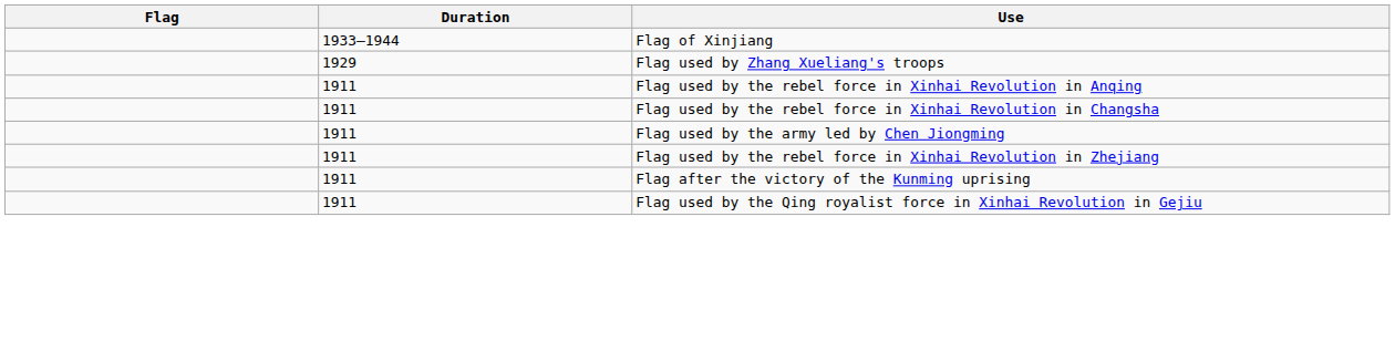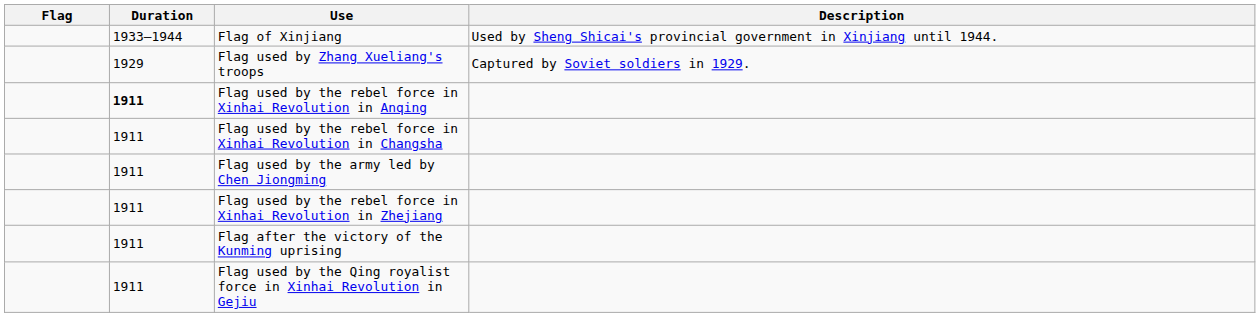 <table class="wikitable" width="100%">
 <tr>
 <th style="width:100px;">Flag</th>
 <th style="width:100px;">Duration</th>
 <th style="width:250px;">Use</th>
+<th style="min-width:250px">Description</th>
 </tr>
 <tr>
 <td></td>
 <td>1933–1944</td>
 <td>Flag of Xinjiang</td>
+<td>Used by <a href='#'>Sheng Shicai's</a> provincial government in <a href='#'>Xinjiang</a> until 1944.</td>
 </tr>
 <tr>
 <td></td>
 <td>1929</td>
 <td>Flag used by <a href='#'>Zhang Xueliang's</a> troops</td>
+<td>Captured by <a href='#'>Soviet soldiers</a> in <a href='#'>1929</a>.</td>
 </tr>
 <tr>
 <td></td>
-<td>1911</td>
+<td><strong>1911</strong></td>
 <td>Flag used by the rebel force in <a href='#'>Xinhai Revolution</a> in <a href='#'>Anqing</a></td>
+<td></td>
 </tr>
 <tr>
 <td></td>
 <td>1911</td>
 <td>Flag used by the rebel force in <a href='#'>Xinhai Revolution</a> in <a href='#'>Changsha</a></td>
+<td></td>
 </tr>
 <tr>
 <td></td>
 <td>1911</td>
 <td>Flag used by the army led by <a href='#'>Chen Jiongming</a></td>
+<td></td>
 </tr>
 <tr>
 <td></td>
 <td>1911</td>
 <td>Flag used by the rebel force in <a href='#'>Xinhai Revolution</a> in <a href='#'>Zhejiang</a></td>
+<td></td>
 </tr>
 <tr>
 <td></td>
 <td>1911</td>
 <td>Flag after the victory of the <a href='#'>Kunming</a> uprising</td>
+<td></td>
 </tr>
 <tr>
 <td></td>
 <td>1911</td>
 <td>Flag used by the Qing royalist force in <a href='#'>Xinhai Revolution</a> in <a href='#'>Gejiu</a></td>
+<td></td>
 </tr>
 </table>
